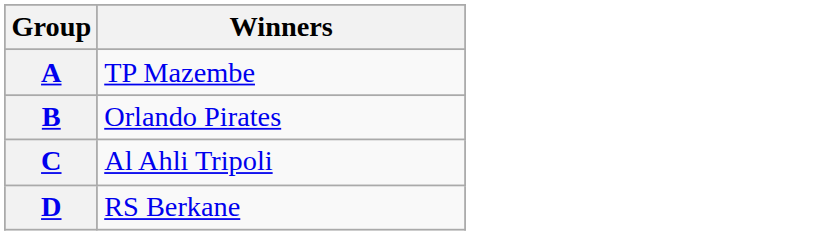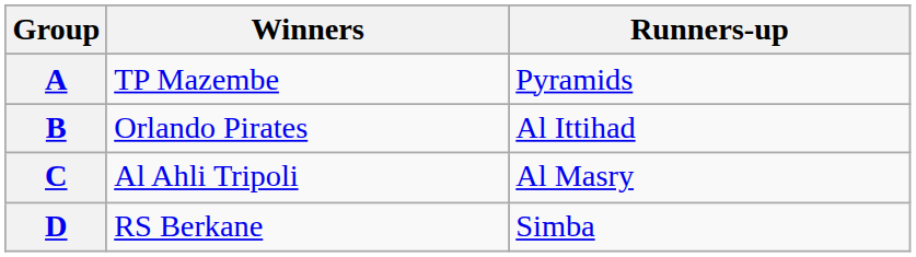 <table class="wikitable">
 <tr>
 <th>Group</th>
 <th width=200>Winners</th>
+<th width=200>Runners-up</th>
 </tr>
 <tr>
 <th><a href='#'>A</a></th>
 <td> <a href='#'>TP Mazembe</a></td>
+<td> <a href='#'>Pyramids</a></td>
 </tr>
 <tr>
 <th><a href='#'>B</a></th>
 <td> <a href='#'>Orlando Pirates</a></td>
+<td> <a href='#'>Al Ittihad</a></td>
 </tr>
 <tr>
 <th><a href='#'>C</a></th>
 <td> <a href='#'>Al Ahli Tripoli</a></td>
+<td> <a href='#'>Al Masry</a></td>
 </tr>
 <tr>
 <th><a href='#'>D</a></th>
 <td> <a href='#'>RS Berkane</a></td>
+<td> <a href='#'>Simba</a></td>
 </tr>
 </table>
